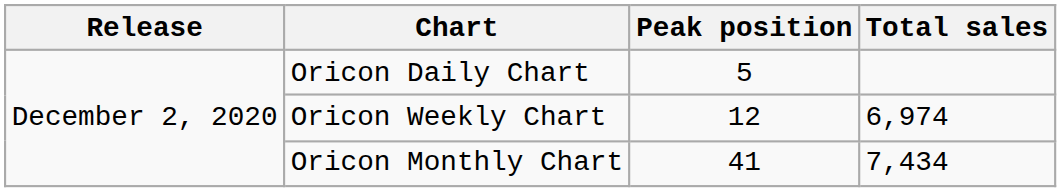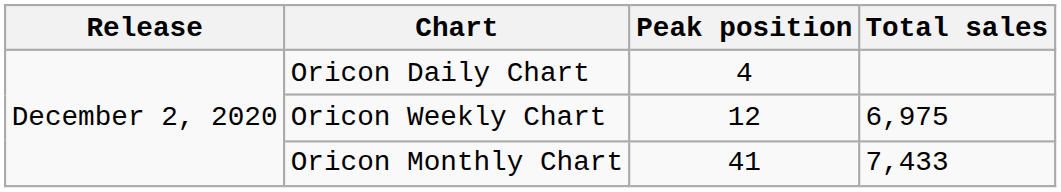 <table class="wikitable">
 <tr>
 <th>Release</th>
 <th>Chart</th>
 <th>Peak position</th>
 <th>Total sales</th>
 </tr>
 <tr>
 <td rowspan="3">December 2, 2020</td>
 <td>Oricon Daily Chart</td>
-<td align="center">5</td>
+<td align="center">4</td>
 <td></td>
 </tr>
 <tr>
 <td>Oricon Weekly Chart</td>
 <td align="center">12</td>
-<td>6,974</td>
+<td>6,975</td>
 </tr>
 <tr>
 <td>Oricon Monthly Chart</td>
 <td align="center">41</td>
-<td>7,434</td>
+<td>7,433</td>
 </tr>
 </table>
